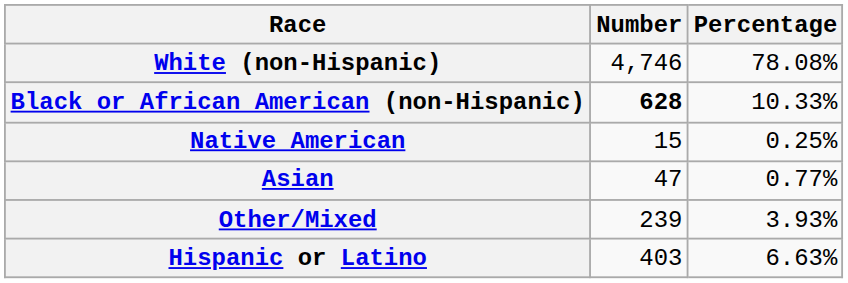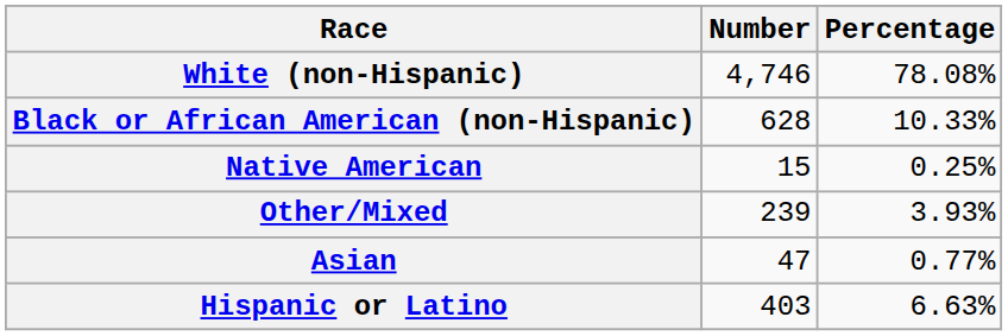 <table class="wikitable" style="text-align:right">
 <tr>
 <th scope="col">Race</th>
 <th scope="col">Number</th>
 <th scope="col">Percentage</th>
 </tr>
 <tr>
 <th scope="row"><a href='#'>White</a> (non-Hispanic)</th>
 <td>4,746</td>
 <td>78.08%</td>
 </tr>
 <tr>
 <th scope="row"><a href='#'>Black or African American</a> (non-Hispanic)</th>
-<td><strong>628</strong></td>
+<td>628</td>
 <td>10.33%</td>
 </tr>
 <tr>
 <th scope="row"><a href='#'>Native American</a></th>
 <td>15</td>
 <td>0.25%</td>
 </tr>
 <tr>
+<th scope="row"><a href='#'>Other/Mixed</a></th>
+<td>239</td>
+<td>3.93%</td>
+</tr>
+<tr>
 <th scope="row"><a href='#'>Asian</a></th>
 <td>47</td>
 <td>0.77%</td>
-</tr>
-<tr>
-<th scope="row"><a href='#'>Other/Mixed</a></th>
-<td>239</td>
-<td>3.93%</td>
 </tr>
 <tr>
 <th scope="row"><a href='#'>Hispanic</a> or <a href='#'>Latino</a></th>
 <td>403</td>
 <td>6.63%</td>
 </tr>
 </table>
